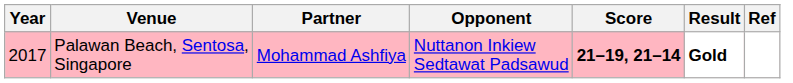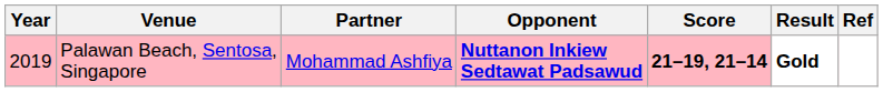 <table class="sortable wikitable" style="font-size: 90%;">
 <tr>
 <th>Year</th>
 <th>Venue</th>
 <th>Partner</th>
 <th>Opponent</th>
 <th>Score</th>
 <th>Result</th>
 <th>Ref</th>
 </tr>
 <tr style="background:#FFB6C1">
-<td align="center">2017</td>
+<td align="center">2019</td>
 <td align="left">Palawan Beach, <a href='#'>Sentosa</a>,<br> Singapore</td>
 <td align="left"> <a href='#'>Mohammad Ashfiya</a></td>
-<td align="left"> <a href='#'>Nuttanon Inkiew</a><br> <a href='#'>Sedtawat Padsawud</a></td>
+<td align="left"><strong> <a href='#'>Nuttanon Inkiew</a><br> <a href='#'>Sedtawat Padsawud</a></strong></td>
 <td align="left"><strong>21–19, 21–14</strong></td>
 <td style="text-align:left; background:white"> <strong>Gold</strong></td>
 <td style="text-align:center; background:white"></td>
 </tr>
 </table>
